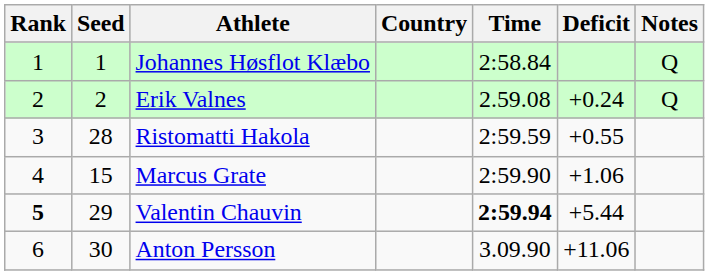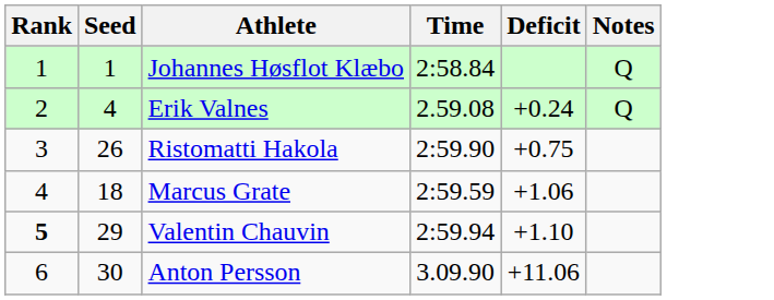 <table class="wikitable sortable" style="text-align:center">
 <tr>
 <th>Rank</th>
 <th>Seed</th>
 <th>Athlete</th>
-<th>Country</th>
 <th>Time</th>
 <th>Deficit</th>
 <th>Notes</th>
 </tr>
 <tr bgcolor=ccffcc>
 <td>1</td>
 <td>1</td>
 <td align=left><a href='#'>Johannes Høsflot Klæbo</a></td>
-<td align=left></td>
 <td>2:58.84</td>
 <td></td>
 <td>Q</td>
 </tr>
 <tr bgcolor=ccffcc>
 <td>2</td>
-<td>2</td>
+<td>4</td>
 <td align=left><a href='#'>Erik Valnes</a></td>
-<td align=left></td>
 <td>2.59.08</td>
 <td>+0.24</td>
 <td>Q</td>
 </tr>
 <tr>
 <td>3</td>
-<td>28</td>
+<td>26</td>
 <td align=left><a href='#'>Ristomatti Hakola</a></td>
-<td align=left></td>
-<td>2:59.59</td>
-<td>+0.55</td>
+<td>2:59.90</td>
+<td>+0.75</td>
 <td></td>
 </tr>
 <tr>
 <td>4</td>
-<td>15</td>
+<td>18</td>
 <td align=left><a href='#'>Marcus Grate</a></td>
-<td align=left></td>
-<td>2:59.90</td>
+<td>2:59.59</td>
 <td>+1.06</td>
 <td></td>
 </tr>
 <tr>
 <td><strong>5</strong></td>
 <td>29</td>
 <td align=left><a href='#'>Valentin Chauvin</a></td>
-<td align=left></td>
-<td><strong>2:59.94</strong></td>
-<td>+5.44</td>
+<td>2:59.94</td>
+<td>+1.10</td>
 <td></td>
 </tr>
 <tr>
 <td>6</td>
 <td>30</td>
 <td align=left><a href='#'>Anton Persson</a></td>
-<td align=left></td>
 <td>3.09.90</td>
 <td>+11.06</td>
 <td></td>
 </tr>
 </table>
